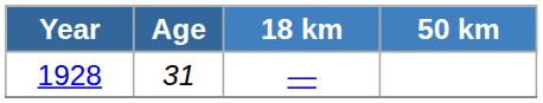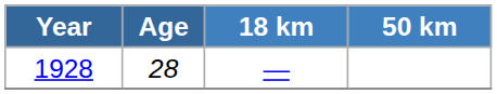 <table class="wikitable" style="font-size:95%; text-align:center; border:grey solid 1px; border-collapse:collapse; background:#ffffff;">
 <tr>
 <th style="background-color:#369; color:white; width:60px;"> Year </th>
 <th style="background-color:#369; color:white; width:40px;"> Age </th>
 <th style="background-color:#4180be; color:white; width:75px;"> 18 km </th>
 <th style="background-color:#4180be; color:white; width:75px;"> 50 km </th>
 </tr>
 <tr>
 <td><a href='#'>1928</a></td>
-<td><em>31</em></td>
+<td><em>28</em></td>
 <td><a href='#'>—</a></td>
 <td><a href='#'></a></td>
 </tr>
 <tr>
 </tr>
 </table>
